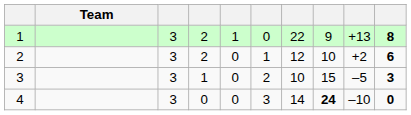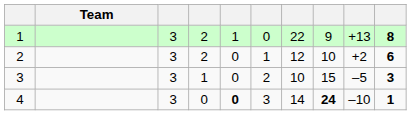 <table class="wikitable" style="text-align: center; font-size: 100%;">
 <tr>
 <th width="30"></th>
 <th width="140">Team</th>
 <th width="30"></th>
 <th width="30"></th>
 <th width="30"></th>
 <th width="30"></th>
 <th width="30"></th>
 <th width="30"></th>
 <th width="30"></th>
 <th width="30"></th>
 </tr>
 <tr style="background-color: #ccffcc;">
 <td>1</td>
 <td align=left><strong></strong></td>
 <td>3</td>
 <td>2</td>
 <td>1</td>
 <td>0</td>
 <td>22</td>
 <td>9</td>
 <td>+13</td>
 <td><strong>8</strong></td>
 </tr>
 <tr>
 <td>2</td>
 <td align=left></td>
 <td>3</td>
 <td>2</td>
 <td>0</td>
 <td>1</td>
 <td>12</td>
 <td>10</td>
 <td>+2</td>
 <td><strong>6</strong></td>
 </tr>
 <tr>
 <td>3</td>
 <td align=left></td>
 <td>3</td>
 <td>1</td>
 <td>0</td>
 <td>2</td>
 <td>10</td>
 <td>15</td>
 <td>–5</td>
 <td><strong>3</strong></td>
 </tr>
 <tr>
 <td>4</td>
 <td align=left></td>
 <td>3</td>
 <td>0</td>
-<td>0</td>
+<td><strong>0</strong></td>
 <td>3</td>
 <td>14</td>
 <td><strong>24</strong></td>
 <td>–10</td>
-<td><strong>0</strong></td>
+<td><strong>1</strong></td>
 </tr>
 </table>
